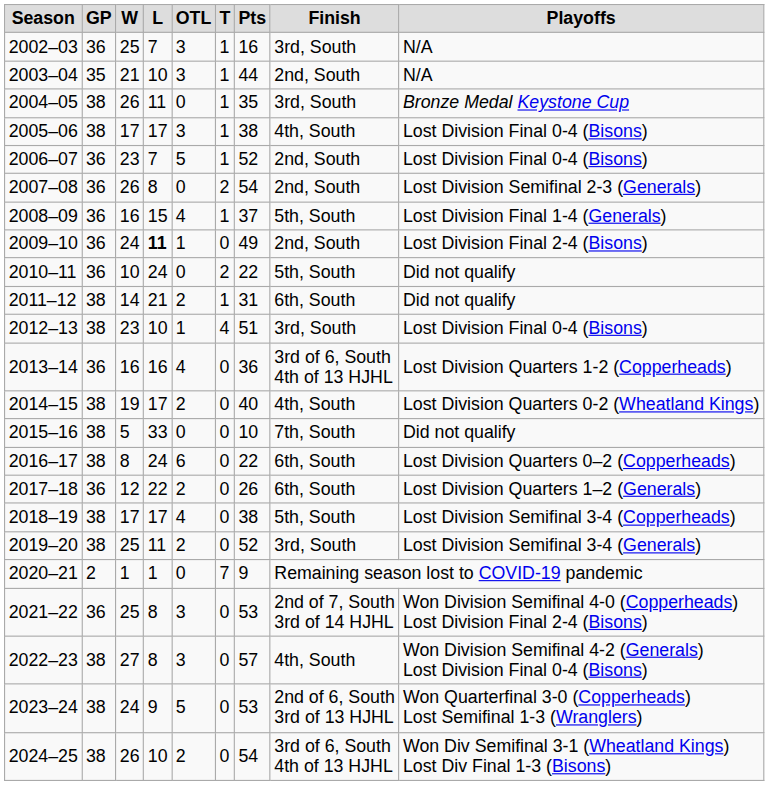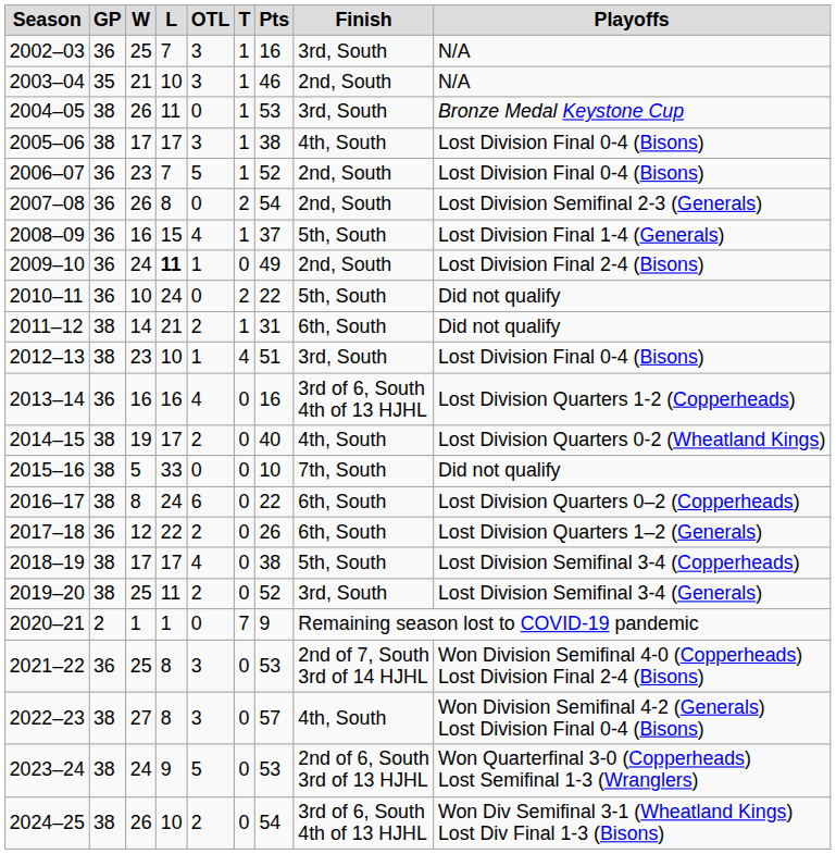 <table class="wikitable">
 <tr style="font-weight:bold;text-align:center; background:#ddd;"|>
 <td>Season</td>
 <td>GP</td>
 <td>W</td>
 <td>L</td>
 <td>OTL</td>
 <td>T</td>
 <td>Pts</td>
 <td>Finish</td>
 <td>Playoffs</td>
 </tr>
 <tr>
 <td>2002–03</td>
 <td>36</td>
 <td>25</td>
 <td>7</td>
 <td>3</td>
 <td>1</td>
 <td>16</td>
 <td>3rd, South</td>
 <td>N/A</td>
 </tr>
 <tr>
 <td>2003–04</td>
 <td>35</td>
 <td>21</td>
 <td>10</td>
 <td>3</td>
 <td>1</td>
-<td>44</td>
+<td>46</td>
 <td>2nd, South</td>
 <td>N/A</td>
 </tr>
 <tr>
 <td>2004–05</td>
 <td>38</td>
 <td>26</td>
 <td>11</td>
 <td>0</td>
 <td>1</td>
-<td>35</td>
+<td>53</td>
 <td>3rd, South</td>
 <td><em>Bronze Medal <a href='#'>Keystone Cup</a></em></td>
 </tr>
 <tr>
 <td>2005–06</td>
 <td>38</td>
 <td>17</td>
 <td>17</td>
 <td>3</td>
 <td>1</td>
 <td>38</td>
 <td>4th, South</td>
 <td>Lost Division Final 0-4 (<a href='#'>Bisons</a>)</td>
 </tr>
 <tr>
 <td>2006–07</td>
 <td>36</td>
 <td>23</td>
 <td>7</td>
 <td>5</td>
 <td>1</td>
 <td>52</td>
 <td>2nd, South</td>
 <td>Lost Division Final 0-4 (<a href='#'>Bisons</a>)</td>
 </tr>
 <tr>
 <td>2007–08</td>
 <td>36</td>
 <td>26</td>
 <td>8</td>
 <td>0</td>
 <td>2</td>
 <td>54</td>
 <td>2nd, South</td>
 <td>Lost Division Semifinal 2-3 (<a href='#'>Generals</a>)</td>
 </tr>
 <tr>
 <td>2008–09</td>
 <td>36</td>
 <td>16</td>
 <td>15</td>
 <td>4</td>
 <td>1</td>
 <td>37</td>
 <td>5th, South</td>
 <td>Lost Division Final 1-4 (<a href='#'>Generals</a>)</td>
 </tr>
 <tr>
 <td>2009–10</td>
 <td>36</td>
 <td>24</td>
 <td><strong>11</strong></td>
 <td>1</td>
 <td>0</td>
 <td>49</td>
 <td>2nd, South</td>
 <td>Lost Division Final 2-4 (<a href='#'>Bisons</a>)</td>
 </tr>
 <tr>
 <td>2010–11</td>
 <td>36</td>
 <td>10</td>
 <td>24</td>
 <td>0</td>
 <td>2</td>
 <td>22</td>
 <td>5th, South</td>
 <td>Did not qualify</td>
 </tr>
 <tr>
 <td>2011–12</td>
 <td>38</td>
 <td>14</td>
 <td>21</td>
 <td>2</td>
 <td>1</td>
 <td>31</td>
 <td>6th, South</td>
 <td>Did not qualify</td>
 </tr>
 <tr>
 <td>2012–13</td>
 <td>38</td>
 <td>23</td>
 <td>10</td>
 <td>1</td>
 <td>4</td>
 <td>51</td>
 <td>3rd, South</td>
 <td>Lost Division Final 0-4 (<a href='#'>Bisons</a>)</td>
 </tr>
 <tr>
 <td>2013–14</td>
 <td>36</td>
 <td>16</td>
 <td>16</td>
 <td>4</td>
 <td>0</td>
-<td>36</td>
+<td>16</td>
 <td>3rd of 6, South<br>4th of 13 HJHL</td>
 <td>Lost Division Quarters 1-2 (<a href='#'>Copperheads</a>)</td>
 </tr>
 <tr>
 <td>2014–15</td>
 <td>38</td>
 <td>19</td>
 <td>17</td>
 <td>2</td>
 <td>0</td>
 <td>40</td>
 <td>4th, South</td>
 <td>Lost Division Quarters 0-2 (<a href='#'>Wheatland Kings</a>)</td>
 </tr>
 <tr>
 <td>2015–16</td>
 <td>38</td>
 <td>5</td>
 <td>33</td>
 <td>0</td>
 <td>0</td>
 <td>10</td>
 <td>7th, South</td>
 <td>Did not qualify</td>
 </tr>
 <tr>
 <td>2016–17</td>
 <td>38</td>
 <td>8</td>
 <td>24</td>
 <td>6</td>
 <td>0</td>
 <td>22</td>
 <td>6th, South</td>
 <td>Lost Division Quarters 0–2 (<a href='#'>Copperheads</a>)</td>
 </tr>
 <tr>
 <td>2017–18</td>
 <td>36</td>
 <td>12</td>
 <td>22</td>
 <td>2</td>
 <td>0</td>
 <td>26</td>
 <td>6th, South</td>
 <td>Lost Division Quarters 1–2 (<a href='#'>Generals</a>)</td>
 </tr>
 <tr>
 <td>2018–19</td>
 <td>38</td>
 <td>17</td>
 <td>17</td>
 <td>4</td>
 <td>0</td>
 <td>38</td>
 <td>5th, South</td>
 <td>Lost Division Semifinal 3-4 (<a href='#'>Copperheads</a>)</td>
 </tr>
 <tr>
 <td>2019–20</td>
 <td>38</td>
 <td>25</td>
 <td>11</td>
 <td>2</td>
 <td>0</td>
 <td>52</td>
 <td>3rd, South</td>
 <td>Lost Division Semifinal 3-4 (<a href='#'>Generals</a>)</td>
 </tr>
 <tr>
 <td>2020–21</td>
 <td>2</td>
 <td>1</td>
 <td>1</td>
 <td>0</td>
 <td>7</td>
 <td>9</td>
 <td colspan="3">Remaining season lost to <a href='#'>COVID-19</a> pandemic</td>
 </tr>
 <tr>
 <td>2021–22</td>
 <td>36</td>
 <td>25</td>
 <td>8</td>
 <td>3</td>
 <td>0</td>
 <td>53</td>
 <td>2nd of 7, South<br>3rd of 14 HJHL</td>
 <td>Won Division Semifinal 4-0 (<a href='#'>Copperheads</a>)<br>Lost Division Final 2-4 (<a href='#'>Bisons</a>)</td>
 </tr>
 <tr>
 <td>2022–23</td>
 <td>38</td>
 <td>27</td>
 <td>8</td>
 <td>3</td>
 <td>0</td>
 <td>57</td>
 <td>4th, South</td>
 <td>Won Division Semifinal 4-2 (<a href='#'>Generals</a>)<br>Lost Division Final 0-4 (<a href='#'>Bisons</a>)</td>
 </tr>
 <tr>
 <td>2023–24</td>
 <td>38</td>
 <td>24</td>
 <td>9</td>
 <td>5</td>
 <td>0</td>
 <td>53</td>
 <td>2nd of 6, South<br>3rd of 13 HJHL</td>
 <td>Won Quarterfinal 3-0 (<a href='#'>Copperheads</a>)<br>Lost Semifinal 1-3 (<a href='#'>Wranglers</a>)</td>
 </tr>
 <tr>
 <td>2024–25</td>
 <td>38</td>
 <td>26</td>
 <td>10</td>
 <td>2</td>
 <td>0</td>
 <td>54</td>
 <td>3rd of 6, South<br>4th of 13 HJHL</td>
 <td>Won Div Semifinal 3-1 (<a href='#'>Wheatland Kings</a>)<br>Lost Div Final 1-3 (<a href='#'>Bisons</a>)</td>
 </tr>
 </table>
